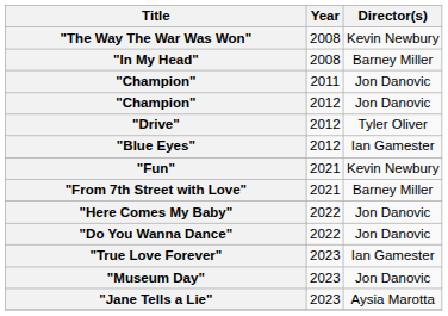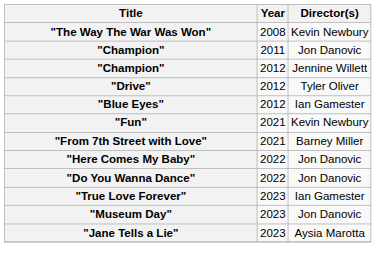 <table class="wikitable plainrowheaders" style="text-align:center;">
 <tr>
 <th scope="col" style="width:21.5em;">Title</th>
 <th scope="col">Year</th>
 <th scope="col">Director(s)</th>
 </tr>
 <tr>
 <th scope="row">"The Way The War Was Won"</th>
 <td>2008</td>
 <td>Kevin Newbury</td>
 </tr>
 <tr>
-<th scope="row">"In My Head"</th>
-<td>2008</td>
-<td>Barney Miller</td>
-</tr>
-<tr>
 <th scope="row">"Champion"</th>
 <td>2011</td>
 <td>Jon Danovic</td>
 </tr>
 <tr>
 <th scope="row">"Champion"</th>
 <td>2012</td>
-<td>Jon Danovic</td>
+<td>Jennine Willett</td>
 </tr>
 <tr>
 <th scope="row">"Drive"</th>
 <td>2012</td>
 <td>Tyler Oliver</td>
 </tr>
 <tr>
 <th scope="row">"Blue Eyes"</th>
 <td>2012</td>
 <td>Ian Gamester</td>
 </tr>
 <tr>
 <th scope="row">"Fun"</th>
 <td>2021</td>
 <td>Kevin Newbury</td>
 </tr>
 <tr>
 <th scope="row">"From 7th Street with Love"</th>
 <td>2021</td>
 <td>Barney Miller</td>
 </tr>
 <tr>
 <th scope="row">"Here Comes My Baby"</th>
 <td>2022</td>
 <td>Jon Danovic</td>
 </tr>
 <tr>
 <th scope="row">"Do You Wanna Dance"</th>
 <td>2022</td>
 <td>Jon Danovic</td>
 </tr>
 <tr>
 <th scope="row">"True Love Forever"</th>
 <td>2023</td>
 <td>Ian Gamester</td>
 </tr>
 <tr>
 <th scope="row">"Museum Day"</th>
 <td>2023</td>
 <td>Jon Danovic</td>
 </tr>
 <tr>
 <th scope="row">"Jane Tells a Lie"</th>
 <td>2023</td>
 <td>Aysia Marotta</td>
 </tr>
 <tr>
 </tr>
 </table>
